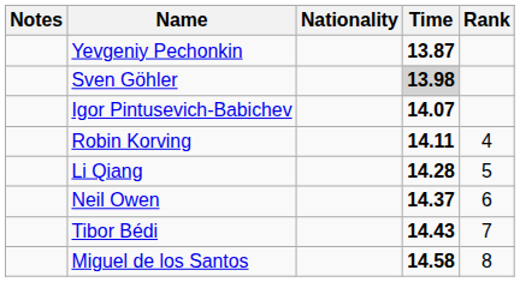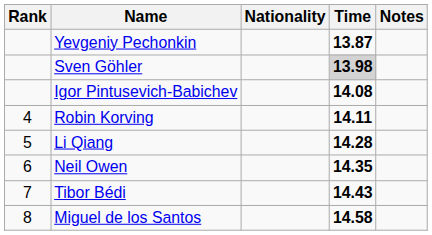 <table class="wikitable sortable" style="text-align:center">
 <tr>
-<th>Notes</th>
+<th>Rank</th>
 <th>Name</th>
 <th>Nationality</th>
 <th>Time</th>
-<th>Rank</th>
+<th>Notes</th>
 </tr>
 <tr>
 <td></td>
 <td align=left><a href='#'>Yevgeniy Pechonkin</a></td>
 <td align=left></td>
 <td><strong>13.87</strong></td>
 <td></td>
 </tr>
 <tr>
 <td></td>
 <td align=left><a href='#'>Sven Göhler</a></td>
 <td align=left></td>
 <td style="background: lightgrey;"><strong>13.98</strong></td>
 <td></td>
 </tr>
 <tr>
 <td></td>
 <td align=left><a href='#'>Igor Pintusevich-Babichev</a></td>
 <td align=left></td>
-<td><strong>14.07</strong></td>
+<td><strong>14.08</strong></td>
 <td></td>
 </tr>
 <tr>
-<td></td>
+<td>4</td>
 <td align=left><a href='#'>Robin Korving</a></td>
 <td align=left></td>
 <td><strong>14.11</strong></td>
-<td>4</td>
+<td></td>
 </tr>
 <tr>
-<td></td>
+<td>5</td>
 <td align=left><a href='#'>Li Qiang</a></td>
 <td align=left></td>
 <td><strong>14.28</strong></td>
-<td>5</td>
+<td></td>
 </tr>
 <tr>
-<td></td>
+<td>6</td>
 <td align=left><a href='#'>Neil Owen</a></td>
 <td align=left></td>
-<td><strong>14.37</strong></td>
-<td>6</td>
+<td><strong>14.35</strong></td>
+<td></td>
 </tr>
 <tr>
-<td></td>
+<td>7</td>
 <td align=left><a href='#'>Tibor Bédi</a></td>
 <td align=left></td>
 <td><strong>14.43</strong></td>
-<td>7</td>
+<td></td>
 </tr>
 <tr>
-<td></td>
+<td>8</td>
 <td align=left><a href='#'>Miguel de los Santos</a></td>
 <td align=left></td>
 <td><strong>14.58</strong></td>
-<td>8</td>
+<td></td>
 </tr>
 </table>
